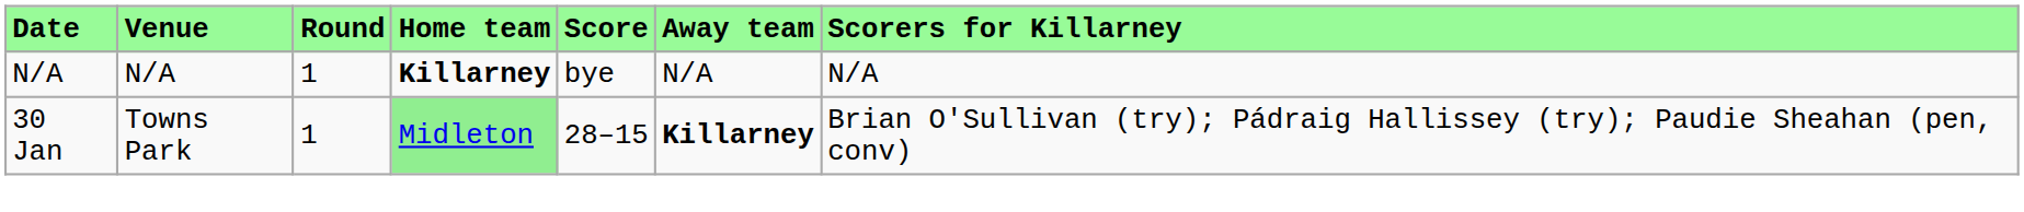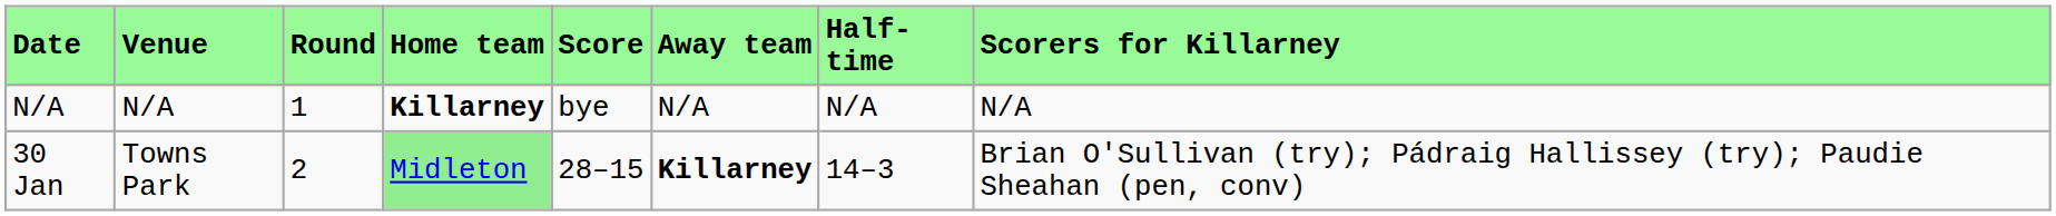 <table class="wikitable" style=" float:left; margin:0.5em auto; font-size:95%">
 <tr bgcolor="#98FB98">
 <td><strong>Date</strong></td>
 <td><strong>Venue</strong></td>
 <td><strong>Round</strong></td>
 <td><strong>Home team</strong></td>
 <td><strong>Score</strong></td>
 <td><strong>Away team</strong></td>
+<td><strong>Half-time</strong></td>
 <td><strong>Scorers for Killarney</strong></td>
 </tr>
 <tr>
 <td>N/A</td>
 <td>N/A</td>
 <td>1</td>
 <td><strong>Killarney</strong></td>
 <td>bye</td>
 <td>N/A</td>
 <td>N/A</td>
+<td>N/A</td>
 </tr>
 <tr>
 <td>30 Jan</td>
 <td>Towns Park</td>
-<td>1</td>
+<td>2</td>
 <td style="background: lightgreen;"><a href='#'>Midleton</a></td>
 <td>28–15</td>
 <td><strong>Killarney</strong></td>
+<td>14–3</td>
 <td>Brian O'Sullivan (try); Pádraig Hallissey (try); Paudie Sheahan (pen, conv)</td>
 </tr>
 </table>
